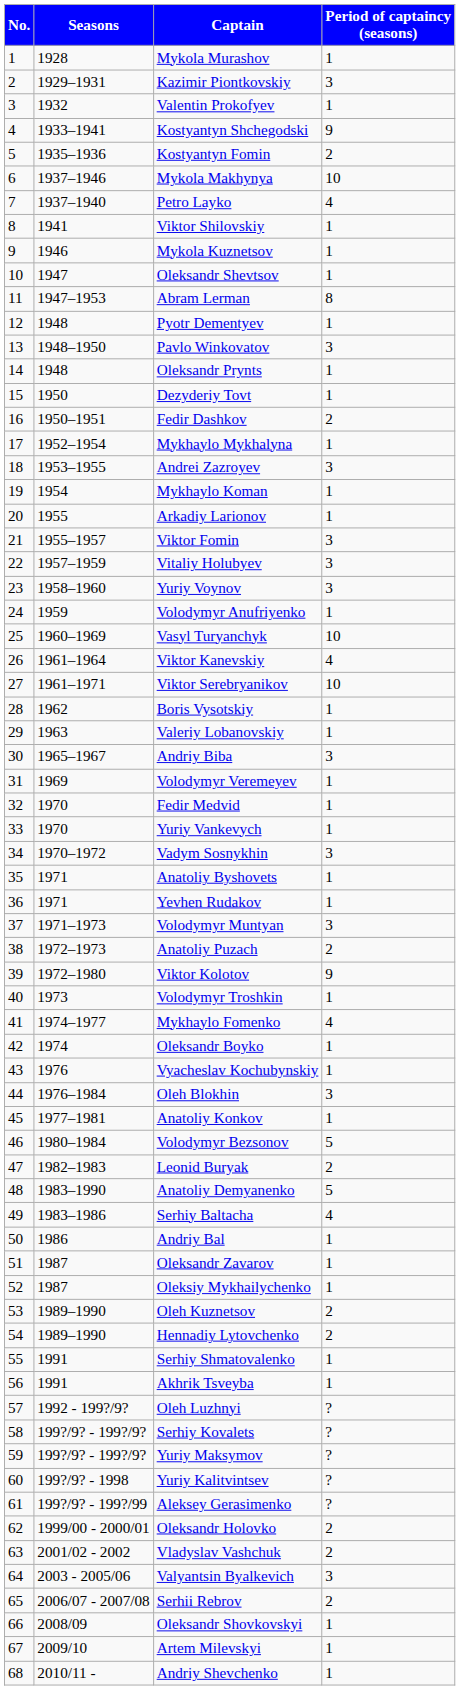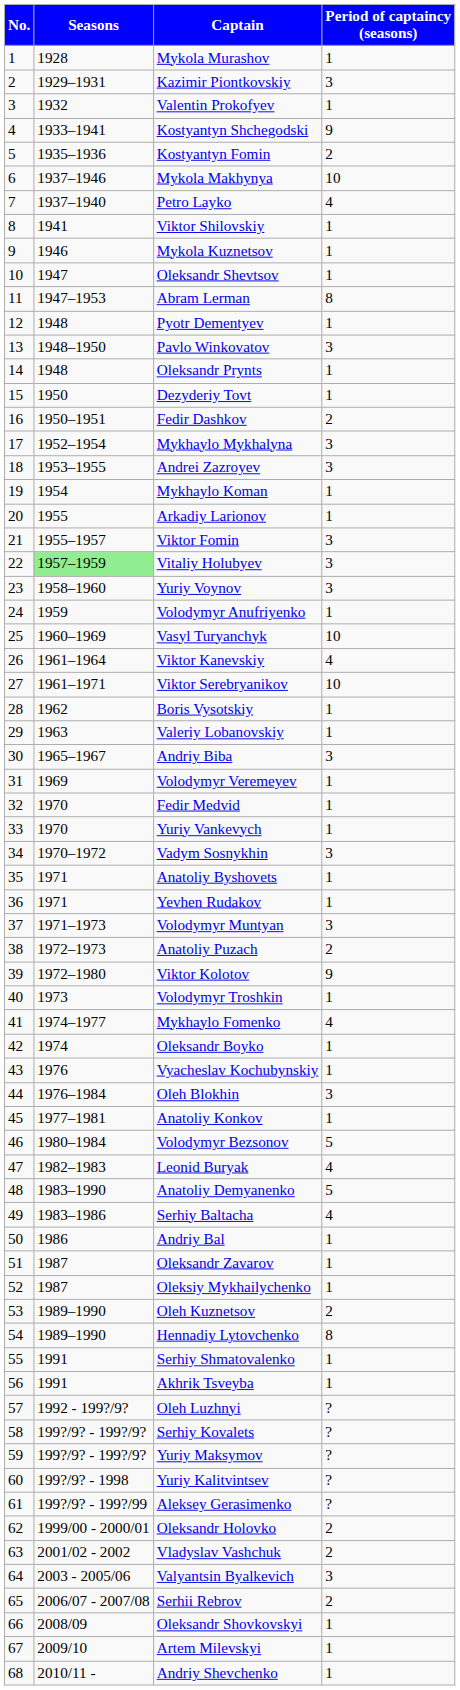 <table class="wikitable sortable" style="margin-top:0.5em">
 <tr style="color:white">
 <th style="background:blue">No.</th>
 <th style="background:blue">Seasons</th>
 <th style="background:blue">Captain</th>
 <th style="background:blue">Period of captaincy<br>(seasons)</th>
 </tr>
 <tr>
 <td>1</td>
 <td>1928</td>
 <td> <a href='#'>Mykola Murashov</a></td>
 <td>1</td>
 </tr>
 <tr>
 <td>2</td>
 <td>1929–1931</td>
 <td> <a href='#'>Kazimir Piontkovskiy</a></td>
 <td>3</td>
 </tr>
 <tr>
 <td>3</td>
 <td>1932</td>
 <td> <a href='#'>Valentin Prokofyev</a></td>
 <td>1</td>
 </tr>
 <tr>
 <td>4</td>
 <td>1933–1941</td>
 <td> <a href='#'>Kostyantyn Shchegodski</a></td>
 <td>9</td>
 </tr>
 <tr>
 <td>5</td>
 <td>1935–1936</td>
 <td> <a href='#'>Kostyantyn Fomin</a></td>
 <td>2</td>
 </tr>
 <tr>
 <td>6</td>
 <td>1937–1946</td>
 <td> <a href='#'>Mykola Makhynya</a></td>
 <td>10</td>
 </tr>
 <tr>
 <td>7</td>
 <td>1937–1940</td>
 <td> <a href='#'>Petro Layko</a></td>
 <td>4</td>
 </tr>
 <tr>
 <td>8</td>
 <td>1941</td>
 <td> <a href='#'>Viktor Shilovskiy</a></td>
 <td>1</td>
 </tr>
 <tr>
 <td>9</td>
 <td>1946</td>
 <td> <a href='#'>Mykola Kuznetsov</a></td>
 <td>1</td>
 </tr>
 <tr>
 <td>10</td>
 <td>1947</td>
 <td> <a href='#'>Oleksandr Shevtsov</a></td>
 <td>1</td>
 </tr>
 <tr>
 <td>11</td>
 <td>1947–1953</td>
 <td> <a href='#'>Abram Lerman</a></td>
 <td>8</td>
 </tr>
 <tr>
 <td>12</td>
 <td>1948</td>
 <td> <a href='#'>Pyotr Dementyev</a></td>
 <td>1</td>
 </tr>
 <tr>
 <td>13</td>
 <td>1948–1950</td>
 <td> <a href='#'>Pavlo Winkovatov</a></td>
 <td>3</td>
 </tr>
 <tr>
 <td>14</td>
 <td>1948</td>
 <td> <a href='#'>Oleksandr Prynts</a></td>
 <td>1</td>
 </tr>
 <tr>
 <td>15</td>
 <td>1950</td>
 <td> <a href='#'>Dezyderiy Tovt</a></td>
 <td>1</td>
 </tr>
 <tr>
 <td>16</td>
 <td>1950–1951</td>
 <td> <a href='#'>Fedir Dashkov</a></td>
 <td>2</td>
 </tr>
 <tr>
 <td>17</td>
 <td>1952–1954</td>
 <td> <a href='#'>Mykhaylo Mykhalyna</a></td>
-<td>1</td>
+<td>3</td>
 </tr>
 <tr>
 <td>18</td>
 <td>1953–1955</td>
 <td> <a href='#'>Andrei Zazroyev</a></td>
 <td>3</td>
 </tr>
 <tr>
 <td>19</td>
 <td>1954</td>
 <td> <a href='#'>Mykhaylo Koman</a></td>
 <td>1</td>
 </tr>
 <tr>
 <td>20</td>
 <td>1955</td>
 <td> <a href='#'>Arkadiy Larionov</a></td>
 <td>1</td>
 </tr>
 <tr>
 <td>21</td>
 <td>1955–1957</td>
 <td> <a href='#'>Viktor Fomin</a></td>
 <td>3</td>
 </tr>
 <tr>
 <td>22</td>
-<td>1957–1959</td>
+<td style="background: lightgreen;">1957–1959</td>
 <td> <a href='#'>Vitaliy Holubyev</a></td>
 <td>3</td>
 </tr>
 <tr>
 <td>23</td>
 <td>1958–1960</td>
 <td> <a href='#'>Yuriy Voynov</a></td>
 <td>3</td>
 </tr>
 <tr>
 <td>24</td>
 <td>1959</td>
 <td> <a href='#'>Volodymyr Anufriyenko</a></td>
 <td>1</td>
 </tr>
 <tr>
 <td>25</td>
 <td>1960–1969</td>
 <td> <a href='#'>Vasyl Turyanchyk</a></td>
 <td>10</td>
 </tr>
 <tr>
 <td>26</td>
 <td>1961–1964</td>
 <td> <a href='#'>Viktor Kanevskiy</a></td>
 <td>4</td>
 </tr>
 <tr>
 <td>27</td>
 <td>1961–1971</td>
 <td> <a href='#'>Viktor Serebryanikov</a></td>
 <td>10</td>
 </tr>
 <tr>
 <td>28</td>
 <td>1962</td>
 <td> <a href='#'>Boris Vysotskiy</a></td>
 <td>1</td>
 </tr>
 <tr>
 <td>29</td>
 <td>1963</td>
 <td> <a href='#'>Valeriy Lobanovskiy</a></td>
 <td>1</td>
 </tr>
 <tr>
 <td>30</td>
 <td>1965–1967</td>
 <td> <a href='#'>Andriy Biba</a></td>
 <td>3</td>
 </tr>
 <tr>
 <td>31</td>
 <td>1969</td>
 <td> <a href='#'>Volodymyr Veremeyev</a></td>
 <td>1</td>
 </tr>
 <tr>
 <td>32</td>
 <td>1970</td>
 <td> <a href='#'>Fedir Medvid</a></td>
 <td>1</td>
 </tr>
 <tr>
 <td>33</td>
 <td>1970</td>
 <td> <a href='#'>Yuriy Vankevych</a></td>
 <td>1</td>
 </tr>
 <tr>
 <td>34</td>
 <td>1970–1972</td>
 <td> <a href='#'>Vadym Sosnykhin</a></td>
 <td>3</td>
 </tr>
 <tr>
 <td>35</td>
 <td>1971</td>
 <td> <a href='#'>Anatoliy Byshovets</a></td>
 <td>1</td>
 </tr>
 <tr>
 <td>36</td>
 <td>1971</td>
 <td> <a href='#'>Yevhen Rudakov</a></td>
 <td>1</td>
 </tr>
 <tr>
 <td>37</td>
 <td>1971–1973</td>
 <td> <a href='#'>Volodymyr Muntyan</a></td>
 <td>3</td>
 </tr>
 <tr>
 <td>38</td>
 <td>1972–1973</td>
 <td> <a href='#'>Anatoliy Puzach</a></td>
 <td>2</td>
 </tr>
 <tr>
 <td>39</td>
 <td>1972–1980</td>
 <td> <a href='#'>Viktor Kolotov</a></td>
 <td>9</td>
 </tr>
 <tr>
 <td>40</td>
 <td>1973</td>
 <td> <a href='#'>Volodymyr Troshkin</a></td>
 <td>1</td>
 </tr>
 <tr>
 <td>41</td>
 <td>1974–1977</td>
 <td> <a href='#'>Mykhaylo Fomenko</a></td>
 <td>4</td>
 </tr>
 <tr>
 <td>42</td>
 <td>1974</td>
 <td> <a href='#'>Oleksandr Boyko</a></td>
 <td>1</td>
 </tr>
 <tr>
 <td>43</td>
 <td>1976</td>
 <td> <a href='#'>Vyacheslav Kochubynskiy</a></td>
 <td>1</td>
 </tr>
 <tr>
 <td>44</td>
 <td>1976–1984</td>
 <td> <a href='#'>Oleh Blokhin</a></td>
 <td>3</td>
 </tr>
 <tr>
 <td>45</td>
 <td>1977–1981</td>
 <td> <a href='#'>Anatoliy Konkov</a></td>
 <td>1</td>
 </tr>
 <tr>
 <td>46</td>
 <td>1980–1984</td>
 <td> <a href='#'>Volodymyr Bezsonov</a></td>
 <td>5</td>
 </tr>
 <tr>
 <td>47</td>
 <td>1982–1983</td>
 <td> <a href='#'>Leonid Buryak</a></td>
-<td>2</td>
+<td>4</td>
 </tr>
 <tr>
 <td>48</td>
 <td>1983–1990</td>
 <td> <a href='#'>Anatoliy Demyanenko</a></td>
 <td>5</td>
 </tr>
 <tr>
 <td>49</td>
 <td>1983–1986</td>
 <td> <a href='#'>Serhiy Baltacha</a></td>
 <td>4</td>
 </tr>
 <tr>
 <td>50</td>
 <td>1986</td>
 <td> <a href='#'>Andriy Bal</a></td>
 <td>1</td>
 </tr>
 <tr>
 <td>51</td>
 <td>1987</td>
 <td> <a href='#'>Oleksandr Zavarov</a></td>
 <td>1</td>
 </tr>
 <tr>
 <td>52</td>
 <td>1987</td>
 <td> <a href='#'>Oleksiy Mykhailychenko</a></td>
 <td>1</td>
 </tr>
 <tr>
 <td>53</td>
 <td>1989–1990</td>
 <td> <a href='#'>Oleh Kuznetsov</a></td>
 <td>2</td>
 </tr>
 <tr>
 <td>54</td>
 <td>1989–1990</td>
 <td> <a href='#'>Hennadiy Lytovchenko</a></td>
-<td>2</td>
+<td>8</td>
 </tr>
 <tr>
 <td>55</td>
 <td>1991</td>
 <td> <a href='#'>Serhiy Shmatovalenko</a></td>
 <td>1</td>
 </tr>
 <tr>
 <td>56</td>
 <td>1991</td>
 <td> <a href='#'>Akhrik Tsveyba</a></td>
 <td>1</td>
 </tr>
 <tr>
 <td>57</td>
 <td>1992 - 199?/9?</td>
 <td> <a href='#'>Oleh Luzhnyi</a></td>
 <td>?</td>
 </tr>
 <tr>
 <td>58</td>
 <td>199?/9? - 199?/9?</td>
 <td> <a href='#'>Serhiy Kovalets</a></td>
 <td>?</td>
 </tr>
 <tr>
 <td>59</td>
 <td>199?/9? - 199?/9?</td>
 <td> <a href='#'>Yuriy Maksymov</a></td>
 <td>?</td>
 </tr>
 <tr>
 <td>60</td>
 <td>199?/9? - 1998</td>
 <td> <a href='#'>Yuriy Kalitvintsev</a></td>
 <td>?</td>
 </tr>
 <tr>
 <td>61</td>
 <td>199?/9? - 199?/99</td>
 <td> <a href='#'>Aleksey Gerasimenko</a></td>
 <td>?</td>
 </tr>
 <tr>
 <td>62</td>
 <td>1999/00 - 2000/01</td>
 <td> <a href='#'>Oleksandr Holovko</a></td>
 <td>2</td>
 </tr>
 <tr>
 <td>63</td>
 <td>2001/02 - 2002</td>
 <td> <a href='#'>Vladyslav Vashchuk</a></td>
 <td>2</td>
 </tr>
 <tr>
 <td>64</td>
 <td>2003 - 2005/06</td>
 <td> <a href='#'>Valyantsin Byalkevich</a></td>
 <td>3</td>
 </tr>
 <tr>
 <td>65</td>
 <td>2006/07 - 2007/08</td>
 <td> <a href='#'>Serhii Rebrov</a></td>
 <td>2</td>
 </tr>
 <tr>
 <td>66</td>
 <td>2008/09</td>
 <td> <a href='#'>Oleksandr Shovkovskyi</a></td>
 <td>1</td>
 </tr>
 <tr>
 <td>67</td>
 <td>2009/10</td>
 <td> <a href='#'>Artem Milevskyi</a></td>
 <td>1</td>
 </tr>
 <tr>
 <td>68</td>
 <td>2010/11 -</td>
 <td> <a href='#'>Andriy Shevchenko</a></td>
 <td>1</td>
 </tr>
 </table>
